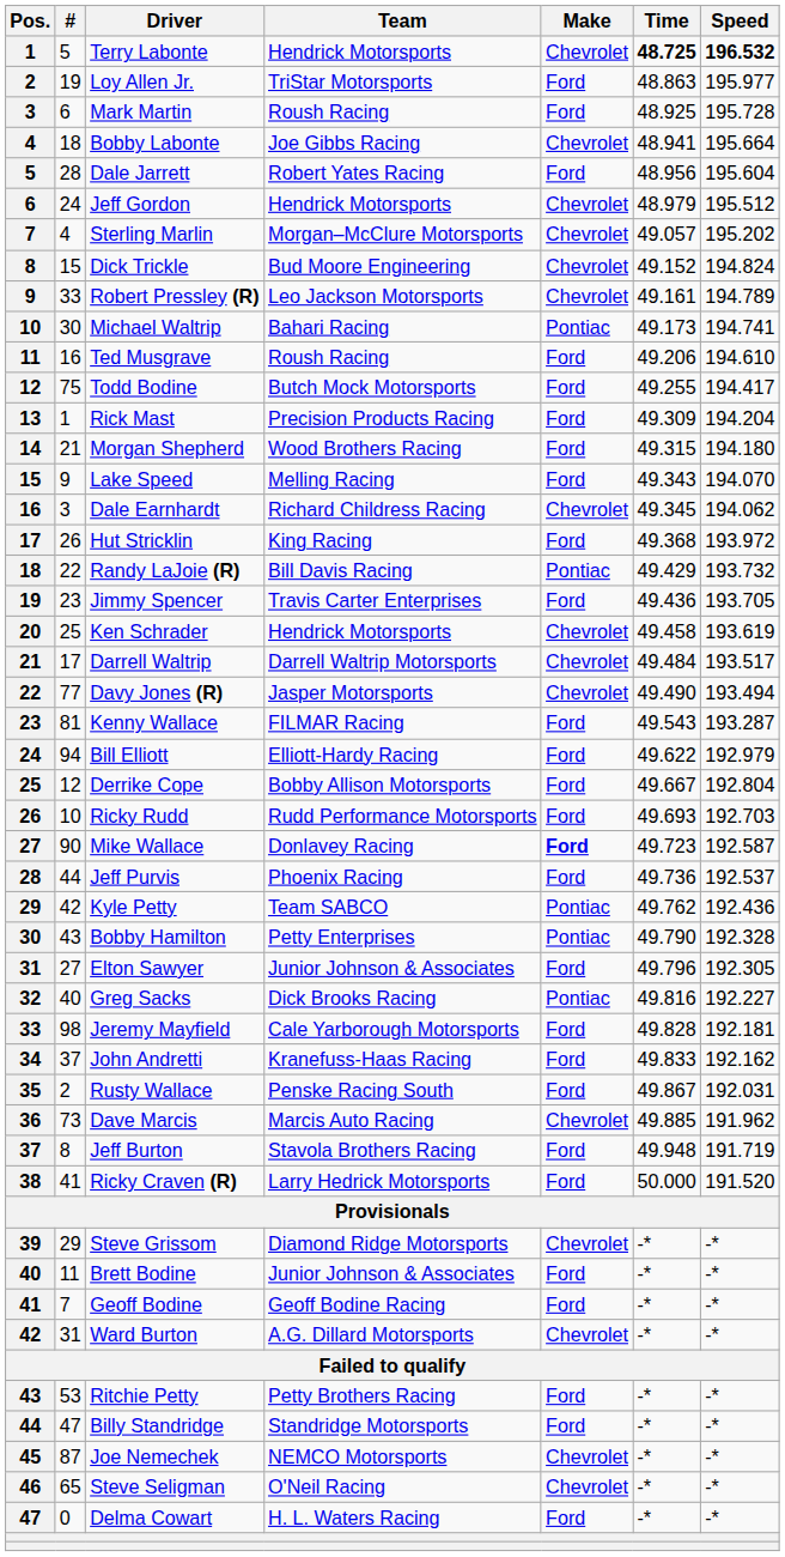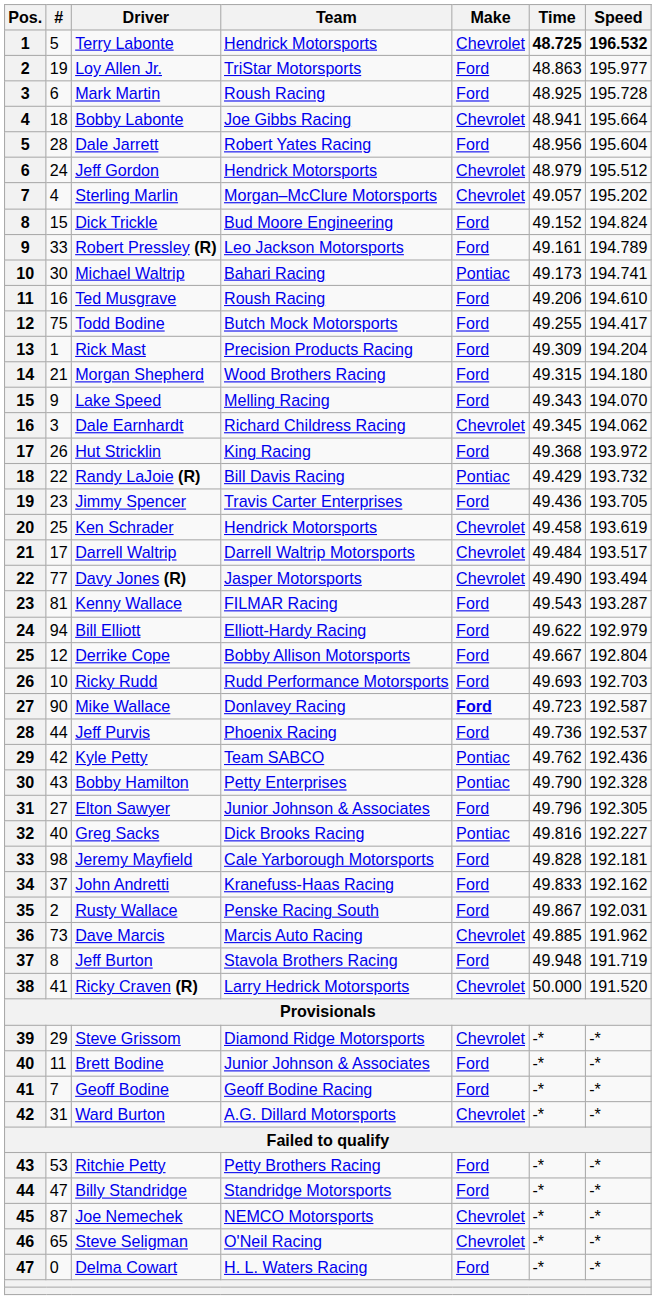 <table class="wikitable" style="font-size:95%">
 <tr>
 <th>Pos.</th>
 <th>#</th>
 <th>Driver</th>
 <th>Team</th>
 <th>Make</th>
 <th>Time</th>
 <th>Speed</th>
 </tr>
 <tr>
 <th>1</th>
 <td>5</td>
 <td><a href='#'>Terry Labonte</a></td>
 <td><a href='#'>Hendrick Motorsports</a></td>
 <td><a href='#'>Chevrolet</a></td>
 <td><strong>48.725</strong></td>
 <td><strong>196.532</strong></td>
 </tr>
 <tr>
 <th>2</th>
 <td>19</td>
 <td><a href='#'>Loy Allen Jr.</a></td>
 <td><a href='#'>TriStar Motorsports</a></td>
 <td><a href='#'>Ford</a></td>
 <td>48.863</td>
 <td>195.977</td>
 </tr>
 <tr>
 <th>3</th>
 <td>6</td>
 <td><a href='#'>Mark Martin</a></td>
 <td><a href='#'>Roush Racing</a></td>
 <td><a href='#'>Ford</a></td>
 <td>48.925</td>
 <td>195.728</td>
 </tr>
 <tr>
 <th>4</th>
 <td>18</td>
 <td><a href='#'>Bobby Labonte</a></td>
 <td><a href='#'>Joe Gibbs Racing</a></td>
 <td><a href='#'>Chevrolet</a></td>
 <td>48.941</td>
 <td>195.664</td>
 </tr>
 <tr>
 <th>5</th>
 <td>28</td>
 <td><a href='#'>Dale Jarrett</a></td>
 <td><a href='#'>Robert Yates Racing</a></td>
 <td><a href='#'>Ford</a></td>
 <td>48.956</td>
 <td>195.604</td>
 </tr>
 <tr>
 <th>6</th>
 <td>24</td>
 <td><a href='#'>Jeff Gordon</a></td>
 <td><a href='#'>Hendrick Motorsports</a></td>
 <td><a href='#'>Chevrolet</a></td>
 <td>48.979</td>
 <td>195.512</td>
 </tr>
 <tr>
 <th>7</th>
 <td>4</td>
 <td><a href='#'>Sterling Marlin</a></td>
 <td><a href='#'>Morgan–McClure Motorsports</a></td>
 <td><a href='#'>Chevrolet</a></td>
 <td>49.057</td>
 <td>195.202</td>
 </tr>
 <tr>
 <th>8</th>
 <td>15</td>
 <td><a href='#'>Dick Trickle</a></td>
 <td><a href='#'>Bud Moore Engineering</a></td>
-<td><a href='#'>Chevrolet</a></td>
+<td><a href='#'>Ford</a></td>
 <td>49.152</td>
 <td>194.824</td>
 </tr>
 <tr>
 <th>9</th>
 <td>33</td>
 <td><a href='#'>Robert Pressley</a> <strong>(R)</strong></td>
 <td><a href='#'>Leo Jackson Motorsports</a></td>
-<td><a href='#'>Chevrolet</a></td>
+<td><a href='#'>Ford</a></td>
 <td>49.161</td>
 <td>194.789</td>
 </tr>
 <tr>
 <th>10</th>
 <td>30</td>
 <td><a href='#'>Michael Waltrip</a></td>
 <td><a href='#'>Bahari Racing</a></td>
 <td><a href='#'>Pontiac</a></td>
 <td>49.173</td>
 <td>194.741</td>
 </tr>
 <tr>
 <th>11</th>
 <td>16</td>
 <td><a href='#'>Ted Musgrave</a></td>
 <td><a href='#'>Roush Racing</a></td>
 <td><a href='#'>Ford</a></td>
 <td>49.206</td>
 <td>194.610</td>
 </tr>
 <tr>
 <th>12</th>
 <td>75</td>
 <td><a href='#'>Todd Bodine</a></td>
 <td><a href='#'>Butch Mock Motorsports</a></td>
 <td><a href='#'>Ford</a></td>
 <td>49.255</td>
 <td>194.417</td>
 </tr>
 <tr>
 <th>13</th>
 <td>1</td>
 <td><a href='#'>Rick Mast</a></td>
 <td><a href='#'>Precision Products Racing</a></td>
 <td><a href='#'>Ford</a></td>
 <td>49.309</td>
 <td>194.204</td>
 </tr>
 <tr>
 <th>14</th>
 <td>21</td>
 <td><a href='#'>Morgan Shepherd</a></td>
 <td><a href='#'>Wood Brothers Racing</a></td>
 <td><a href='#'>Ford</a></td>
 <td>49.315</td>
 <td>194.180</td>
 </tr>
 <tr>
 <th>15</th>
 <td>9</td>
 <td><a href='#'>Lake Speed</a></td>
 <td><a href='#'>Melling Racing</a></td>
 <td><a href='#'>Ford</a></td>
 <td>49.343</td>
 <td>194.070</td>
 </tr>
 <tr>
 <th>16</th>
 <td>3</td>
 <td><a href='#'>Dale Earnhardt</a></td>
 <td><a href='#'>Richard Childress Racing</a></td>
 <td><a href='#'>Chevrolet</a></td>
 <td>49.345</td>
 <td>194.062</td>
 </tr>
 <tr>
 <th>17</th>
 <td>26</td>
 <td><a href='#'>Hut Stricklin</a></td>
 <td><a href='#'>King Racing</a></td>
 <td><a href='#'>Ford</a></td>
 <td>49.368</td>
 <td>193.972</td>
 </tr>
 <tr>
 <th>18</th>
 <td>22</td>
 <td><a href='#'>Randy LaJoie</a> <strong>(R)</strong></td>
 <td><a href='#'>Bill Davis Racing</a></td>
 <td><a href='#'>Pontiac</a></td>
 <td>49.429</td>
 <td>193.732</td>
 </tr>
 <tr>
 <th>19</th>
 <td>23</td>
 <td><a href='#'>Jimmy Spencer</a></td>
 <td><a href='#'>Travis Carter Enterprises</a></td>
 <td><a href='#'>Ford</a></td>
 <td>49.436</td>
 <td>193.705</td>
 </tr>
 <tr>
 <th>20</th>
 <td>25</td>
 <td><a href='#'>Ken Schrader</a></td>
 <td><a href='#'>Hendrick Motorsports</a></td>
 <td><a href='#'>Chevrolet</a></td>
 <td>49.458</td>
 <td>193.619</td>
 </tr>
 <tr>
 <th>21</th>
 <td>17</td>
 <td><a href='#'>Darrell Waltrip</a></td>
 <td><a href='#'>Darrell Waltrip Motorsports</a></td>
 <td><a href='#'>Chevrolet</a></td>
 <td>49.484</td>
 <td>193.517</td>
 </tr>
 <tr>
 <th>22</th>
 <td>77</td>
 <td><a href='#'>Davy Jones</a> <strong>(R)</strong></td>
 <td><a href='#'>Jasper Motorsports</a></td>
 <td><a href='#'>Chevrolet</a></td>
 <td>49.490</td>
 <td>193.494</td>
 </tr>
 <tr>
 <th>23</th>
 <td>81</td>
 <td><a href='#'>Kenny Wallace</a></td>
 <td><a href='#'>FILMAR Racing</a></td>
 <td><a href='#'>Ford</a></td>
 <td>49.543</td>
 <td>193.287</td>
 </tr>
 <tr>
 <th>24</th>
 <td>94</td>
 <td><a href='#'>Bill Elliott</a></td>
 <td><a href='#'>Elliott-Hardy Racing</a></td>
 <td><a href='#'>Ford</a></td>
 <td>49.622</td>
 <td>192.979</td>
 </tr>
 <tr>
 <th>25</th>
 <td>12</td>
 <td><a href='#'>Derrike Cope</a></td>
 <td><a href='#'>Bobby Allison Motorsports</a></td>
 <td><a href='#'>Ford</a></td>
 <td>49.667</td>
 <td>192.804</td>
 </tr>
 <tr>
 <th>26</th>
 <td>10</td>
 <td><a href='#'>Ricky Rudd</a></td>
 <td><a href='#'>Rudd Performance Motorsports</a></td>
 <td><a href='#'>Ford</a></td>
 <td>49.693</td>
 <td>192.703</td>
 </tr>
 <tr>
 <th>27</th>
 <td>90</td>
 <td><a href='#'>Mike Wallace</a></td>
 <td><a href='#'>Donlavey Racing</a></td>
 <td><strong><a href='#'>Ford</a></strong></td>
 <td>49.723</td>
 <td>192.587</td>
 </tr>
 <tr>
 <th>28</th>
 <td>44</td>
 <td><a href='#'>Jeff Purvis</a></td>
 <td><a href='#'>Phoenix Racing</a></td>
 <td><a href='#'>Ford</a></td>
 <td>49.736</td>
 <td>192.537</td>
 </tr>
 <tr>
 <th>29</th>
 <td>42</td>
 <td><a href='#'>Kyle Petty</a></td>
 <td><a href='#'>Team SABCO</a></td>
 <td><a href='#'>Pontiac</a></td>
 <td>49.762</td>
 <td>192.436</td>
 </tr>
 <tr>
 <th>30</th>
 <td>43</td>
 <td><a href='#'>Bobby Hamilton</a></td>
 <td><a href='#'>Petty Enterprises</a></td>
 <td><a href='#'>Pontiac</a></td>
 <td>49.790</td>
 <td>192.328</td>
 </tr>
 <tr>
 <th>31</th>
 <td>27</td>
 <td><a href='#'>Elton Sawyer</a></td>
 <td><a href='#'>Junior Johnson & Associates</a></td>
 <td><a href='#'>Ford</a></td>
 <td>49.796</td>
 <td>192.305</td>
 </tr>
 <tr>
 <th>32</th>
 <td>40</td>
 <td><a href='#'>Greg Sacks</a></td>
 <td><a href='#'>Dick Brooks Racing</a></td>
 <td><a href='#'>Pontiac</a></td>
 <td>49.816</td>
 <td>192.227</td>
 </tr>
 <tr>
 <th>33</th>
 <td>98</td>
 <td><a href='#'>Jeremy Mayfield</a></td>
 <td><a href='#'>Cale Yarborough Motorsports</a></td>
 <td><a href='#'>Ford</a></td>
 <td>49.828</td>
 <td>192.181</td>
 </tr>
 <tr>
 <th>34</th>
 <td>37</td>
 <td><a href='#'>John Andretti</a></td>
 <td><a href='#'>Kranefuss-Haas Racing</a></td>
 <td><a href='#'>Ford</a></td>
 <td>49.833</td>
 <td>192.162</td>
 </tr>
 <tr>
 <th>35</th>
 <td>2</td>
 <td><a href='#'>Rusty Wallace</a></td>
 <td><a href='#'>Penske Racing South</a></td>
 <td><a href='#'>Ford</a></td>
 <td>49.867</td>
 <td>192.031</td>
 </tr>
 <tr>
 <th>36</th>
 <td>73</td>
 <td><a href='#'>Dave Marcis</a></td>
 <td><a href='#'>Marcis Auto Racing</a></td>
 <td><a href='#'>Chevrolet</a></td>
 <td>49.885</td>
 <td>191.962</td>
 </tr>
 <tr>
 <th>37</th>
 <td>8</td>
 <td><a href='#'>Jeff Burton</a></td>
 <td><a href='#'>Stavola Brothers Racing</a></td>
 <td><a href='#'>Ford</a></td>
 <td>49.948</td>
 <td>191.719</td>
 </tr>
 <tr>
 <th>38</th>
 <td>41</td>
 <td><a href='#'>Ricky Craven</a> <strong>(R)</strong></td>
 <td><a href='#'>Larry Hedrick Motorsports</a></td>
-<td><a href='#'>Ford</a></td>
+<td><a href='#'>Chevrolet</a></td>
 <td>50.000</td>
 <td>191.520</td>
 </tr>
 <tr>
 <th colspan="7">Provisionals</th>
 </tr>
 <tr>
 <th>39</th>
 <td>29</td>
 <td><a href='#'>Steve Grissom</a></td>
 <td><a href='#'>Diamond Ridge Motorsports</a></td>
 <td><a href='#'>Chevrolet</a></td>
 <td>-*</td>
 <td>-*</td>
 </tr>
 <tr>
 <th>40</th>
 <td>11</td>
 <td><a href='#'>Brett Bodine</a></td>
 <td><a href='#'>Junior Johnson & Associates</a></td>
 <td><a href='#'>Ford</a></td>
 <td>-*</td>
 <td>-*</td>
 </tr>
 <tr>
 <th>41</th>
 <td>7</td>
 <td><a href='#'>Geoff Bodine</a></td>
 <td><a href='#'>Geoff Bodine Racing</a></td>
 <td><a href='#'>Ford</a></td>
 <td>-*</td>
 <td>-*</td>
 </tr>
 <tr>
 <th>42</th>
 <td>31</td>
 <td><a href='#'>Ward Burton</a></td>
 <td><a href='#'>A.G. Dillard Motorsports</a></td>
 <td><a href='#'>Chevrolet</a></td>
 <td>-*</td>
 <td>-*</td>
 </tr>
 <tr>
 <th colspan="7">Failed to qualify</th>
 </tr>
 <tr>
 <th>43</th>
 <td>53</td>
 <td><a href='#'>Ritchie Petty</a></td>
 <td><a href='#'>Petty Brothers Racing</a></td>
 <td><a href='#'>Ford</a></td>
 <td>-*</td>
 <td>-*</td>
 </tr>
 <tr>
 <th>44</th>
 <td>47</td>
 <td><a href='#'>Billy Standridge</a></td>
 <td><a href='#'>Standridge Motorsports</a></td>
 <td><a href='#'>Ford</a></td>
 <td>-*</td>
 <td>-*</td>
 </tr>
 <tr>
 <th>45</th>
 <td>87</td>
 <td><a href='#'>Joe Nemechek</a></td>
 <td><a href='#'>NEMCO Motorsports</a></td>
 <td><a href='#'>Chevrolet</a></td>
 <td>-*</td>
 <td>-*</td>
 </tr>
 <tr>
 <th>46</th>
 <td>65</td>
 <td><a href='#'>Steve Seligman</a></td>
 <td><a href='#'>O'Neil Racing</a></td>
 <td><a href='#'>Chevrolet</a></td>
 <td>-*</td>
 <td>-*</td>
 </tr>
 <tr>
 <th>47</th>
 <td>0</td>
 <td><a href='#'>Delma Cowart</a></td>
 <td><a href='#'>H. L. Waters Racing</a></td>
 <td><a href='#'>Ford</a></td>
 <td>-*</td>
 <td>-*</td>
 </tr>
 <tr>
 <th colspan="7"></th>
 </tr>
 <tr>
 <th colspan="7"></th>
 </tr>
 </table>
